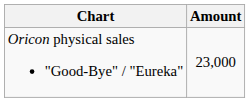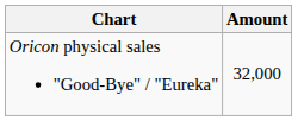 <table class="wikitable">
 <tr>
 <th>Chart</th>
 <th>Amount</th>
 </tr>
 <tr>
 <td><em>Oricon</em> physical sales<br><ul><li>"Good-Bye" / "Eureka"</li></ul></td>
-<td align="center">23,000</td>
+<td align="center">32,000</td>
 </tr>
 </table>
